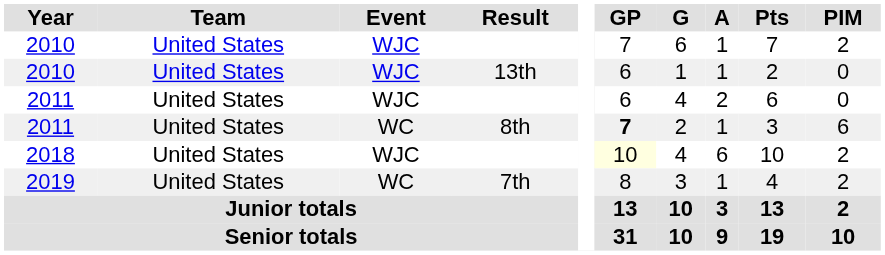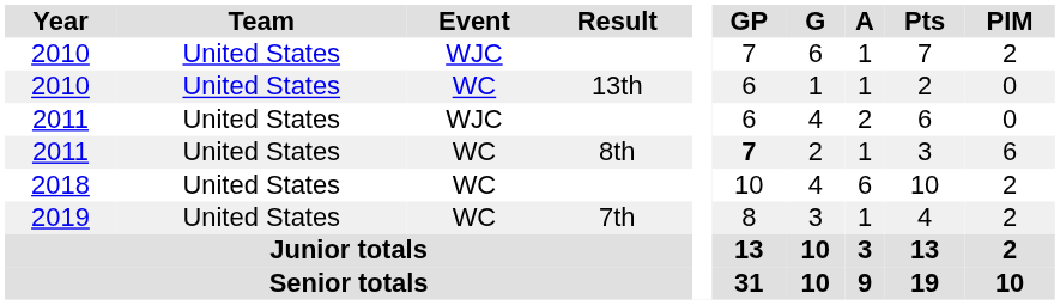 <table border="0" cellpadding="1" cellspacing="0" style="text-align:center; width:40em">
 <tr ALIGN="center" bgcolor="#e0e0e0">
 <th>Year</th>
 <th>Team</th>
 <th>Event</th>
 <th>Result</th>
 <th rowspan="99" bgcolor="#ffffff"> </th>
 <th>GP</th>
 <th>G</th>
 <th>A</th>
 <th>Pts</th>
 <th>PIM</th>
 </tr>
 <tr>
 <td><a href='#'>2010</a></td>
 <td><a href='#'>United States</a></td>
 <td><a href='#'>WJC</a></td>
 <td></td>
 <td>7</td>
 <td>6</td>
 <td>1</td>
 <td>7</td>
 <td>2</td>
 </tr>
 <tr bgcolor="#f0f0f0">
 <td><a href='#'>2010</a></td>
 <td><a href='#'>United States</a></td>
-<td><a href='#'>WJC</a></td>
+<td><a href='#'>WC</a></td>
 <td>13th</td>
 <td>6</td>
 <td>1</td>
 <td>1</td>
 <td>2</td>
 <td>0</td>
 </tr>
 <tr>
 <td><a href='#'>2011</a></td>
 <td>United States</td>
 <td>WJC</td>
 <td></td>
 <td>6</td>
 <td>4</td>
 <td>2</td>
 <td>6</td>
 <td>0</td>
 </tr>
 <tr bgcolor="#f0f0f0">
 <td><a href='#'>2011</a></td>
 <td>United States</td>
 <td>WC</td>
 <td>8th</td>
 <td><strong>7</strong></td>
 <td>2</td>
 <td>1</td>
 <td>3</td>
 <td>6</td>
 </tr>
 <tr>
 <td><a href='#'>2018</a></td>
 <td>United States</td>
-<td>WJC</td>
+<td>WC</td>
 <td></td>
-<td style="background: lightyellow;">10</td>
+<td>10</td>
 <td>4</td>
 <td>6</td>
 <td>10</td>
 <td>2</td>
 </tr>
 <tr bgcolor="#f0f0f0">
 <td><a href='#'>2019</a></td>
 <td>United States</td>
 <td>WC</td>
 <td>7th</td>
 <td>8</td>
 <td>3</td>
 <td>1</td>
 <td>4</td>
 <td>2</td>
 </tr>
 <tr bgcolor="#e0e0e0">
 <th colspan=4>Junior totals</th>
 <th>13</th>
 <th>10</th>
 <th>3</th>
 <th>13</th>
 <th>2</th>
 </tr>
 <tr bgcolor="#e0e0e0">
 <th colspan=4>Senior totals</th>
 <th>31</th>
 <th>10</th>
 <th>9</th>
 <th>19</th>
 <th>10</th>
 </tr>
 </table>
